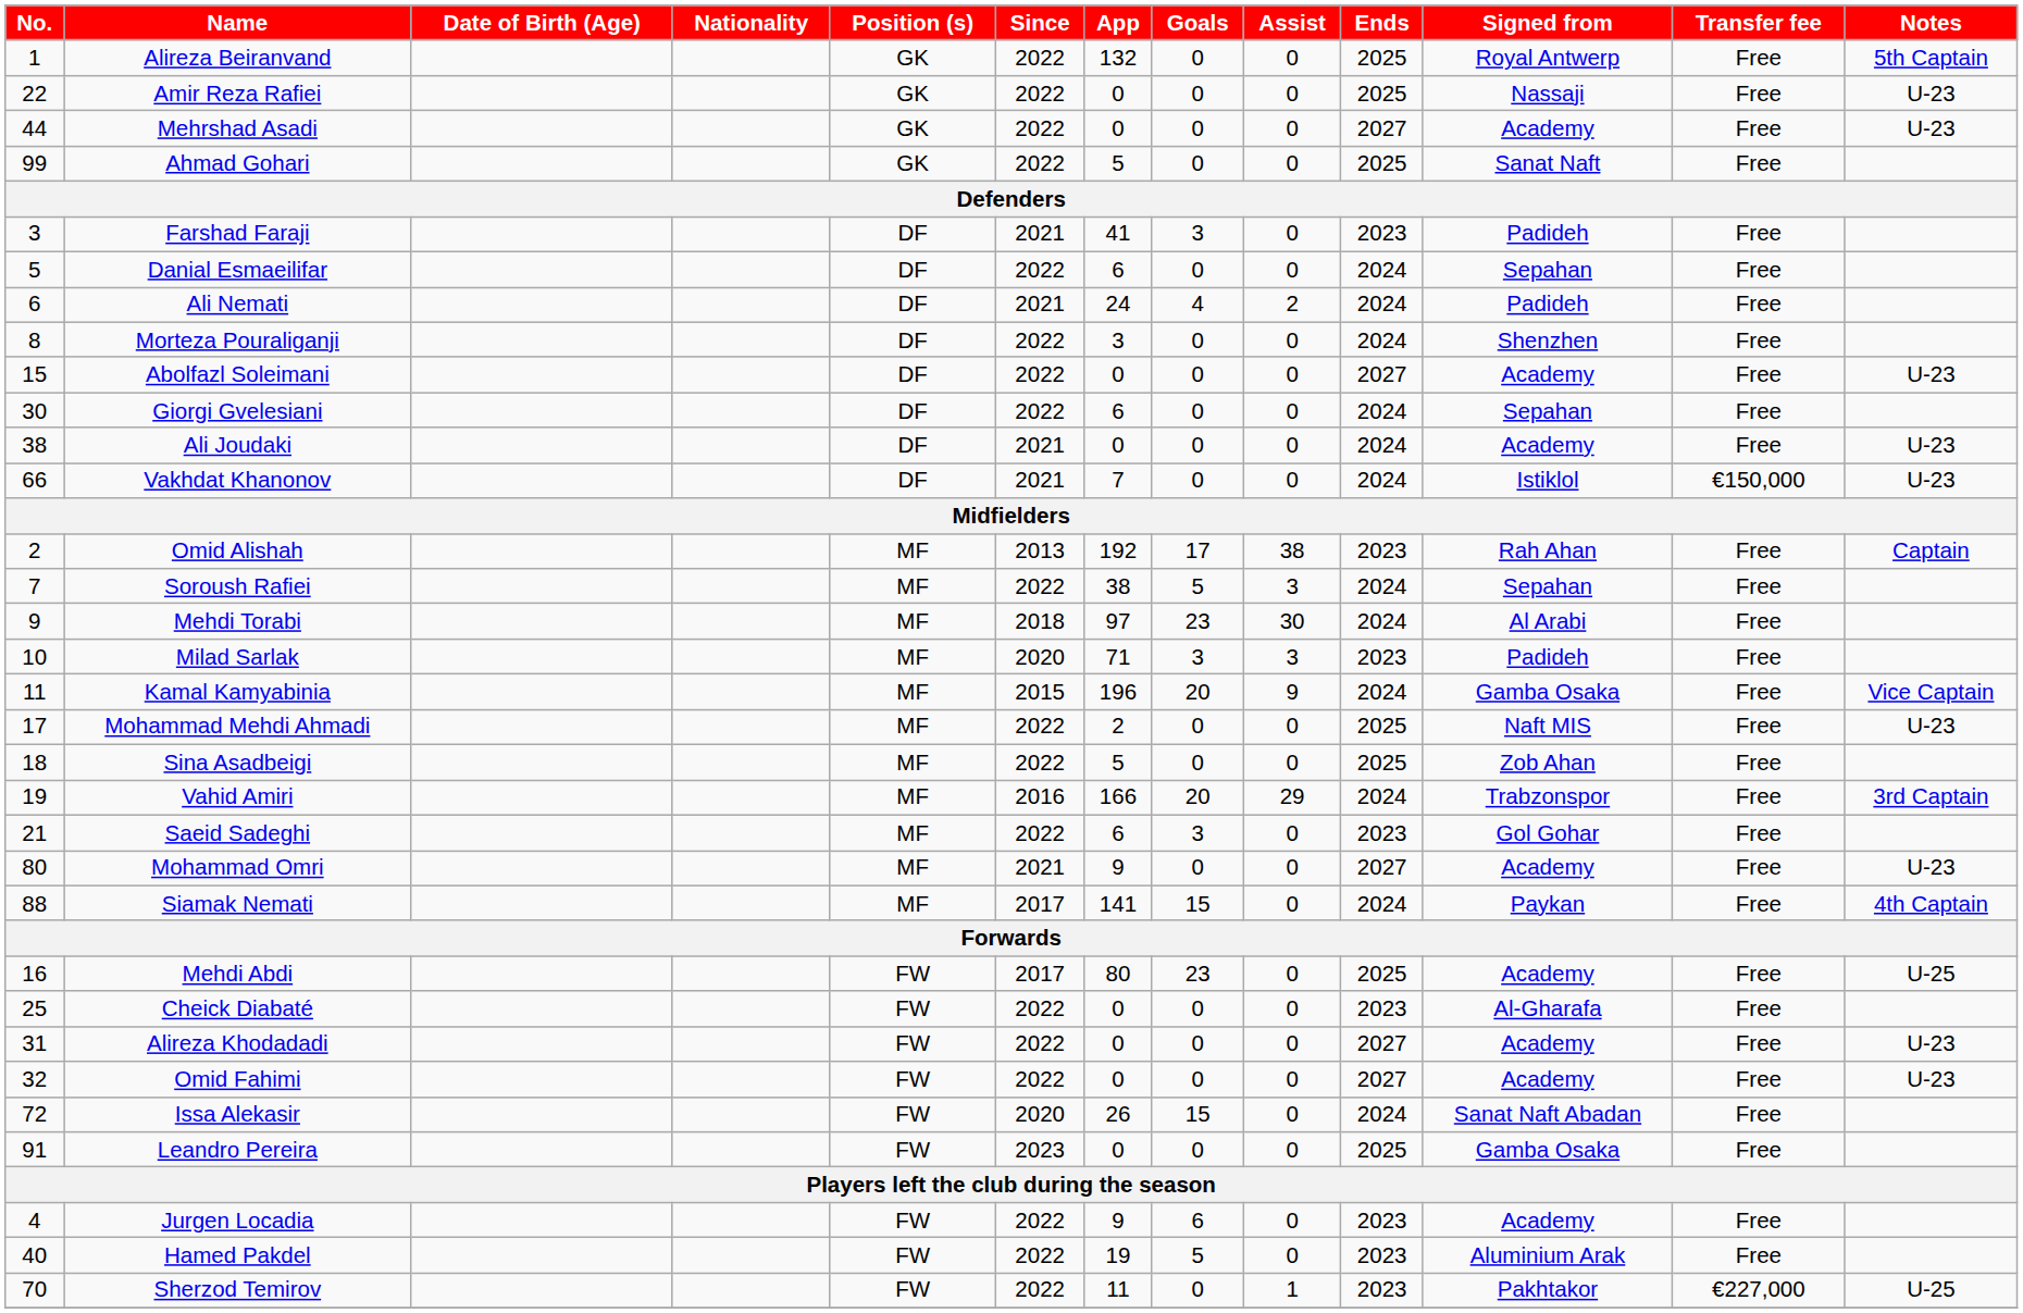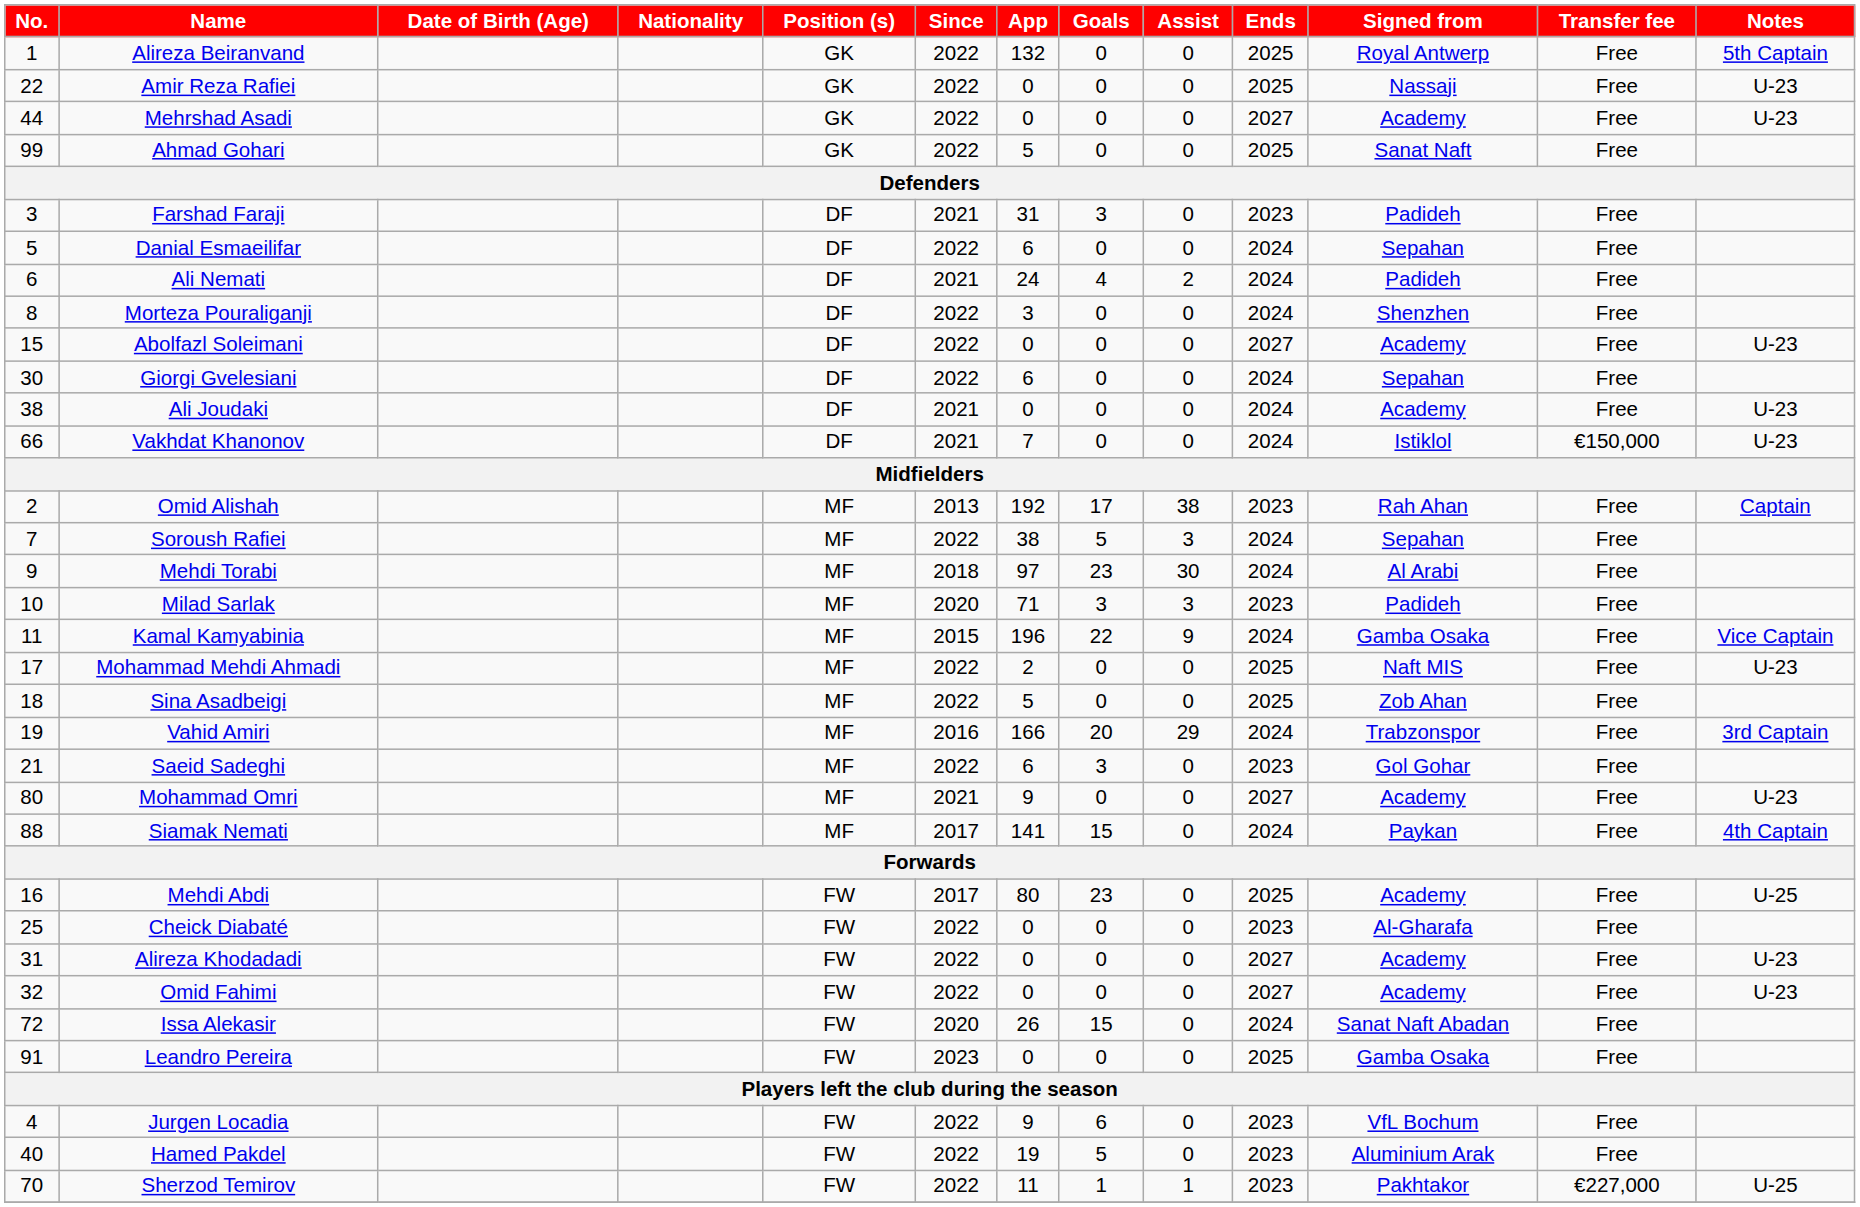 <table class="wikitable"  style="text-align:center; font-size:85%; width:97%;">
 <tr>
 <th style="background: #f00; color:#fff" align=Left>No.</th>
 <th style="background: #f00; color:#fff" align=Left>Name</th>
 <th style="background: #f00; color:#fff" align=Left>Date of Birth (Age)</th>
 <th style="background: #f00; color:#fff" align=Left>Nationality</th>
 <th style="background: #f00; color:#fff" align=Left>Position (s)</th>
 <th style="background: #f00; color:#fff" align=Left>Since</th>
 <th style="background: #f00; color:#fff" align=Left>App</th>
 <th style="background: #f00; color:#fff" align=Left>Goals</th>
 <th style="background: #f00; color:#fff" align=Left>Assist</th>
 <th style="background: #f00; color:#fff" align=Left>Ends</th>
 <th style="background: #f00; color:#fff" align=Left>Signed from</th>
 <th style="background: #f00; color:#fff" align=Left>Transfer fee</th>
 <th style="background: #f00; color:#fff" align=Left>Notes</th>
 </tr>
 <tr>
 <td>1</td>
 <td><a href='#'>Alireza Beiranvand</a></td>
 <td></td>
 <td></td>
 <td>GK</td>
 <td>2022</td>
 <td>132</td>
 <td>0</td>
 <td>0</td>
 <td>2025</td>
 <td> <a href='#'>Royal Antwerp</a></td>
 <td>Free</td>
 <td><a href='#'>5th Captain</a></td>
 </tr>
 <tr>
 <td>22</td>
 <td><a href='#'>Amir Reza Rafiei</a></td>
 <td></td>
 <td></td>
 <td>GK</td>
 <td>2022</td>
 <td>0</td>
 <td>0</td>
 <td>0</td>
 <td>2025</td>
 <td><a href='#'>Nassaji</a></td>
 <td>Free</td>
 <td>U-23</td>
 </tr>
 <tr>
 <td>44</td>
 <td><a href='#'>Mehrshad Asadi</a></td>
 <td></td>
 <td></td>
 <td>GK</td>
 <td>2022</td>
 <td>0</td>
 <td>0</td>
 <td>0</td>
 <td>2027</td>
 <td><a href='#'>Academy</a></td>
 <td>Free</td>
 <td>U-23</td>
 </tr>
 <tr>
 <td>99</td>
 <td><a href='#'>Ahmad Gohari</a></td>
 <td></td>
 <td></td>
 <td>GK</td>
 <td>2022</td>
 <td>5</td>
 <td>0</td>
 <td>0</td>
 <td>2025</td>
 <td><a href='#'>Sanat Naft</a></td>
 <td>Free</td>
 <td></td>
 </tr>
 <tr>
 <th colspan=13>Defenders</th>
 </tr>
 <tr>
 <td>3</td>
 <td><a href='#'>Farshad Faraji</a></td>
 <td></td>
 <td></td>
 <td>DF</td>
 <td>2021</td>
-<td>41</td>
+<td>31</td>
 <td>3</td>
 <td>0</td>
 <td>2023</td>
 <td><a href='#'>Padideh</a></td>
 <td>Free</td>
 <td></td>
 </tr>
 <tr>
 <td>5</td>
 <td><a href='#'>Danial Esmaeilifar</a></td>
 <td></td>
 <td></td>
 <td>DF</td>
 <td>2022</td>
 <td>6</td>
 <td>0</td>
 <td>0</td>
 <td>2024</td>
 <td><a href='#'>Sepahan</a></td>
 <td>Free</td>
 <td></td>
 </tr>
 <tr>
 <td>6</td>
 <td><a href='#'>Ali Nemati</a></td>
 <td></td>
 <td></td>
 <td>DF</td>
 <td>2021</td>
 <td>24</td>
 <td>4</td>
 <td>2</td>
 <td>2024</td>
 <td><a href='#'>Padideh</a></td>
 <td>Free</td>
 <td></td>
 </tr>
 <tr>
 <td>8</td>
 <td><a href='#'>Morteza Pouraliganji</a></td>
 <td></td>
 <td></td>
 <td>DF</td>
 <td>2022</td>
 <td>3</td>
 <td>0</td>
 <td>0</td>
 <td>2024</td>
 <td> <a href='#'>Shenzhen</a></td>
 <td>Free</td>
 <td></td>
 </tr>
 <tr>
 <td>15</td>
 <td><a href='#'>Abolfazl Soleimani</a></td>
 <td></td>
 <td></td>
 <td>DF</td>
 <td>2022</td>
 <td>0</td>
 <td>0</td>
 <td>0</td>
 <td>2027</td>
 <td><a href='#'>Academy</a></td>
 <td>Free</td>
 <td>U-23</td>
 </tr>
 <tr>
 <td>30</td>
 <td><a href='#'>Giorgi Gvelesiani</a></td>
 <td></td>
 <td></td>
 <td>DF</td>
 <td>2022</td>
 <td>6</td>
 <td>0</td>
 <td>0</td>
 <td>2024</td>
 <td><a href='#'>Sepahan</a></td>
 <td>Free</td>
 <td></td>
 </tr>
 <tr>
 <td>38</td>
 <td><a href='#'>Ali Joudaki</a></td>
 <td></td>
 <td></td>
 <td>DF</td>
 <td>2021</td>
 <td>0</td>
 <td>0</td>
 <td>0</td>
 <td>2024</td>
 <td><a href='#'>Academy</a></td>
 <td>Free</td>
 <td>U-23</td>
 </tr>
 <tr>
 <td>66</td>
 <td><a href='#'>Vakhdat Khanonov</a></td>
 <td></td>
 <td></td>
 <td>DF</td>
 <td>2021</td>
 <td>7</td>
 <td>0</td>
 <td>0</td>
 <td>2024</td>
 <td><a href='#'>Istiklol</a></td>
 <td>€150,000</td>
 <td>U-23</td>
 </tr>
 <tr>
 <th colspan=13>Midfielders</th>
 </tr>
 <tr>
 <td>2</td>
 <td><a href='#'>Omid Alishah</a></td>
 <td></td>
 <td></td>
 <td>MF</td>
 <td>2013</td>
 <td>192</td>
 <td>17</td>
 <td>38</td>
 <td>2023</td>
 <td><a href='#'>Rah Ahan</a></td>
 <td>Free</td>
 <td><a href='#'>Captain</a></td>
 </tr>
 <tr>
 <td>7</td>
 <td><a href='#'>Soroush Rafiei</a></td>
 <td></td>
 <td></td>
 <td>MF</td>
 <td>2022</td>
 <td>38</td>
 <td>5</td>
 <td>3</td>
 <td>2024</td>
 <td><a href='#'>Sepahan</a></td>
 <td>Free</td>
 <td></td>
 </tr>
 <tr>
 <td>9</td>
 <td><a href='#'>Mehdi Torabi</a></td>
 <td></td>
 <td></td>
 <td>MF</td>
 <td>2018</td>
 <td>97</td>
 <td>23</td>
 <td>30</td>
 <td>2024</td>
 <td> <a href='#'>Al Arabi</a></td>
 <td>Free</td>
 <td></td>
 </tr>
 <tr>
 <td>10</td>
 <td><a href='#'>Milad Sarlak</a></td>
 <td></td>
 <td></td>
 <td>MF</td>
 <td>2020</td>
 <td>71</td>
 <td>3</td>
 <td>3</td>
 <td>2023</td>
 <td><a href='#'>Padideh</a></td>
 <td>Free</td>
 <td></td>
 </tr>
 <tr>
 <td>11</td>
 <td><a href='#'>Kamal Kamyabinia</a></td>
 <td></td>
 <td></td>
 <td>MF</td>
 <td>2015</td>
 <td>196</td>
-<td>20</td>
+<td>22</td>
 <td>9</td>
 <td>2024</td>
 <td> <a href='#'>Gamba Osaka</a></td>
 <td>Free</td>
 <td><a href='#'>Vice Captain</a></td>
 </tr>
 <tr>
 <td>17</td>
 <td><a href='#'>Mohammad Mehdi Ahmadi</a></td>
 <td></td>
 <td></td>
 <td>MF</td>
 <td>2022</td>
 <td>2</td>
 <td>0</td>
 <td>0</td>
 <td>2025</td>
 <td><a href='#'>Naft MIS</a></td>
 <td>Free</td>
 <td>U-23</td>
 </tr>
 <tr>
 <td>18</td>
 <td><a href='#'>Sina Asadbeigi</a></td>
 <td></td>
 <td></td>
 <td>MF</td>
 <td>2022</td>
 <td>5</td>
 <td>0</td>
 <td>0</td>
 <td>2025</td>
 <td><a href='#'>Zob Ahan</a></td>
 <td>Free</td>
 <td></td>
 </tr>
 <tr>
 <td>19</td>
 <td><a href='#'>Vahid Amiri</a></td>
 <td></td>
 <td></td>
 <td>MF</td>
 <td>2016</td>
 <td>166</td>
 <td>20</td>
 <td>29</td>
 <td>2024</td>
 <td> <a href='#'>Trabzonspor</a></td>
 <td>Free</td>
 <td><a href='#'>3rd Captain</a></td>
 </tr>
 <tr>
 <td>21</td>
 <td><a href='#'>Saeid Sadeghi</a></td>
 <td></td>
 <td></td>
 <td>MF</td>
 <td>2022</td>
 <td>6</td>
 <td>3</td>
 <td>0</td>
 <td>2023</td>
 <td><a href='#'>Gol Gohar</a></td>
 <td>Free</td>
 <td></td>
 </tr>
 <tr>
 <td>80</td>
 <td><a href='#'>Mohammad Omri</a></td>
 <td></td>
 <td></td>
 <td>MF</td>
 <td>2021</td>
 <td>9</td>
 <td>0</td>
 <td>0</td>
 <td>2027</td>
 <td><a href='#'>Academy</a></td>
 <td>Free</td>
 <td>U-23</td>
 </tr>
 <tr>
 <td>88</td>
 <td><a href='#'>Siamak Nemati</a></td>
 <td></td>
 <td></td>
 <td>MF</td>
 <td>2017</td>
 <td>141</td>
 <td>15</td>
 <td>0</td>
 <td>2024</td>
 <td><a href='#'>Paykan</a></td>
 <td>Free</td>
 <td><a href='#'>4th Captain</a></td>
 </tr>
 <tr>
 <th colspan=13>Forwards</th>
 </tr>
 <tr>
 <td>16</td>
 <td><a href='#'>Mehdi Abdi</a></td>
 <td></td>
 <td></td>
 <td>FW</td>
 <td>2017</td>
 <td>80</td>
 <td>23</td>
 <td>0</td>
 <td>2025</td>
 <td><a href='#'>Academy</a></td>
 <td>Free</td>
 <td>U-25</td>
 </tr>
 <tr>
 <td>25</td>
 <td><a href='#'>Cheick Diabaté</a></td>
 <td></td>
 <td></td>
 <td>FW</td>
 <td>2022</td>
 <td>0</td>
 <td>0</td>
 <td>0</td>
 <td>2023</td>
 <td> <a href='#'>Al-Gharafa</a></td>
 <td>Free</td>
 <td></td>
 </tr>
 <tr>
 <td>31</td>
 <td><a href='#'>Alireza Khodadadi</a></td>
 <td></td>
 <td></td>
 <td>FW</td>
 <td>2022</td>
 <td>0</td>
 <td>0</td>
 <td>0</td>
 <td>2027</td>
 <td><a href='#'>Academy</a></td>
 <td>Free</td>
 <td>U-23</td>
 </tr>
 <tr>
 <td>32</td>
 <td><a href='#'>Omid Fahimi</a></td>
 <td></td>
 <td></td>
 <td>FW</td>
 <td>2022</td>
 <td>0</td>
 <td>0</td>
 <td>0</td>
 <td>2027</td>
 <td><a href='#'>Academy</a></td>
 <td>Free</td>
 <td>U-23</td>
 </tr>
 <tr>
 <td>72</td>
 <td><a href='#'>Issa Alekasir</a></td>
 <td></td>
 <td></td>
 <td>FW</td>
 <td>2020</td>
 <td>26</td>
 <td>15</td>
 <td>0</td>
 <td>2024</td>
 <td><a href='#'>Sanat Naft Abadan</a></td>
 <td>Free</td>
 <td></td>
 </tr>
 <tr>
 <td>91</td>
 <td><a href='#'>Leandro Pereira</a></td>
 <td></td>
 <td></td>
 <td>FW</td>
 <td>2023</td>
 <td>0</td>
 <td>0</td>
 <td>0</td>
 <td>2025</td>
 <td> <a href='#'>Gamba Osaka</a></td>
 <td>Free</td>
 <td></td>
 </tr>
 <tr>
 <th colspan=13>Players left the club during the season</th>
 </tr>
 <tr>
 <td>4</td>
 <td><a href='#'>Jurgen Locadia</a></td>
 <td></td>
 <td></td>
 <td>FW</td>
 <td>2022</td>
 <td>9</td>
 <td>6</td>
 <td>0</td>
 <td>2023</td>
-<td><a href='#'>Academy</a></td>
+<td> <a href='#'>VfL Bochum</a></td>
 <td>Free</td>
 <td></td>
 </tr>
 <tr>
 <td>40</td>
 <td><a href='#'>Hamed Pakdel</a></td>
 <td></td>
 <td></td>
 <td>FW</td>
 <td>2022</td>
 <td>19</td>
 <td>5</td>
 <td>0</td>
 <td>2023</td>
 <td><a href='#'>Aluminium Arak</a></td>
 <td>Free</td>
 <td></td>
 </tr>
 <tr>
 <td>70</td>
 <td><a href='#'>Sherzod Temirov</a></td>
 <td></td>
 <td></td>
 <td>FW</td>
 <td>2022</td>
 <td>11</td>
-<td>0</td>
+<td>1</td>
 <td>1</td>
 <td>2023</td>
 <td> <a href='#'>Pakhtakor</a></td>
 <td>€227,000</td>
 <td>U-25</td>
 </tr>
 <tr>
 </tr>
 </table>
